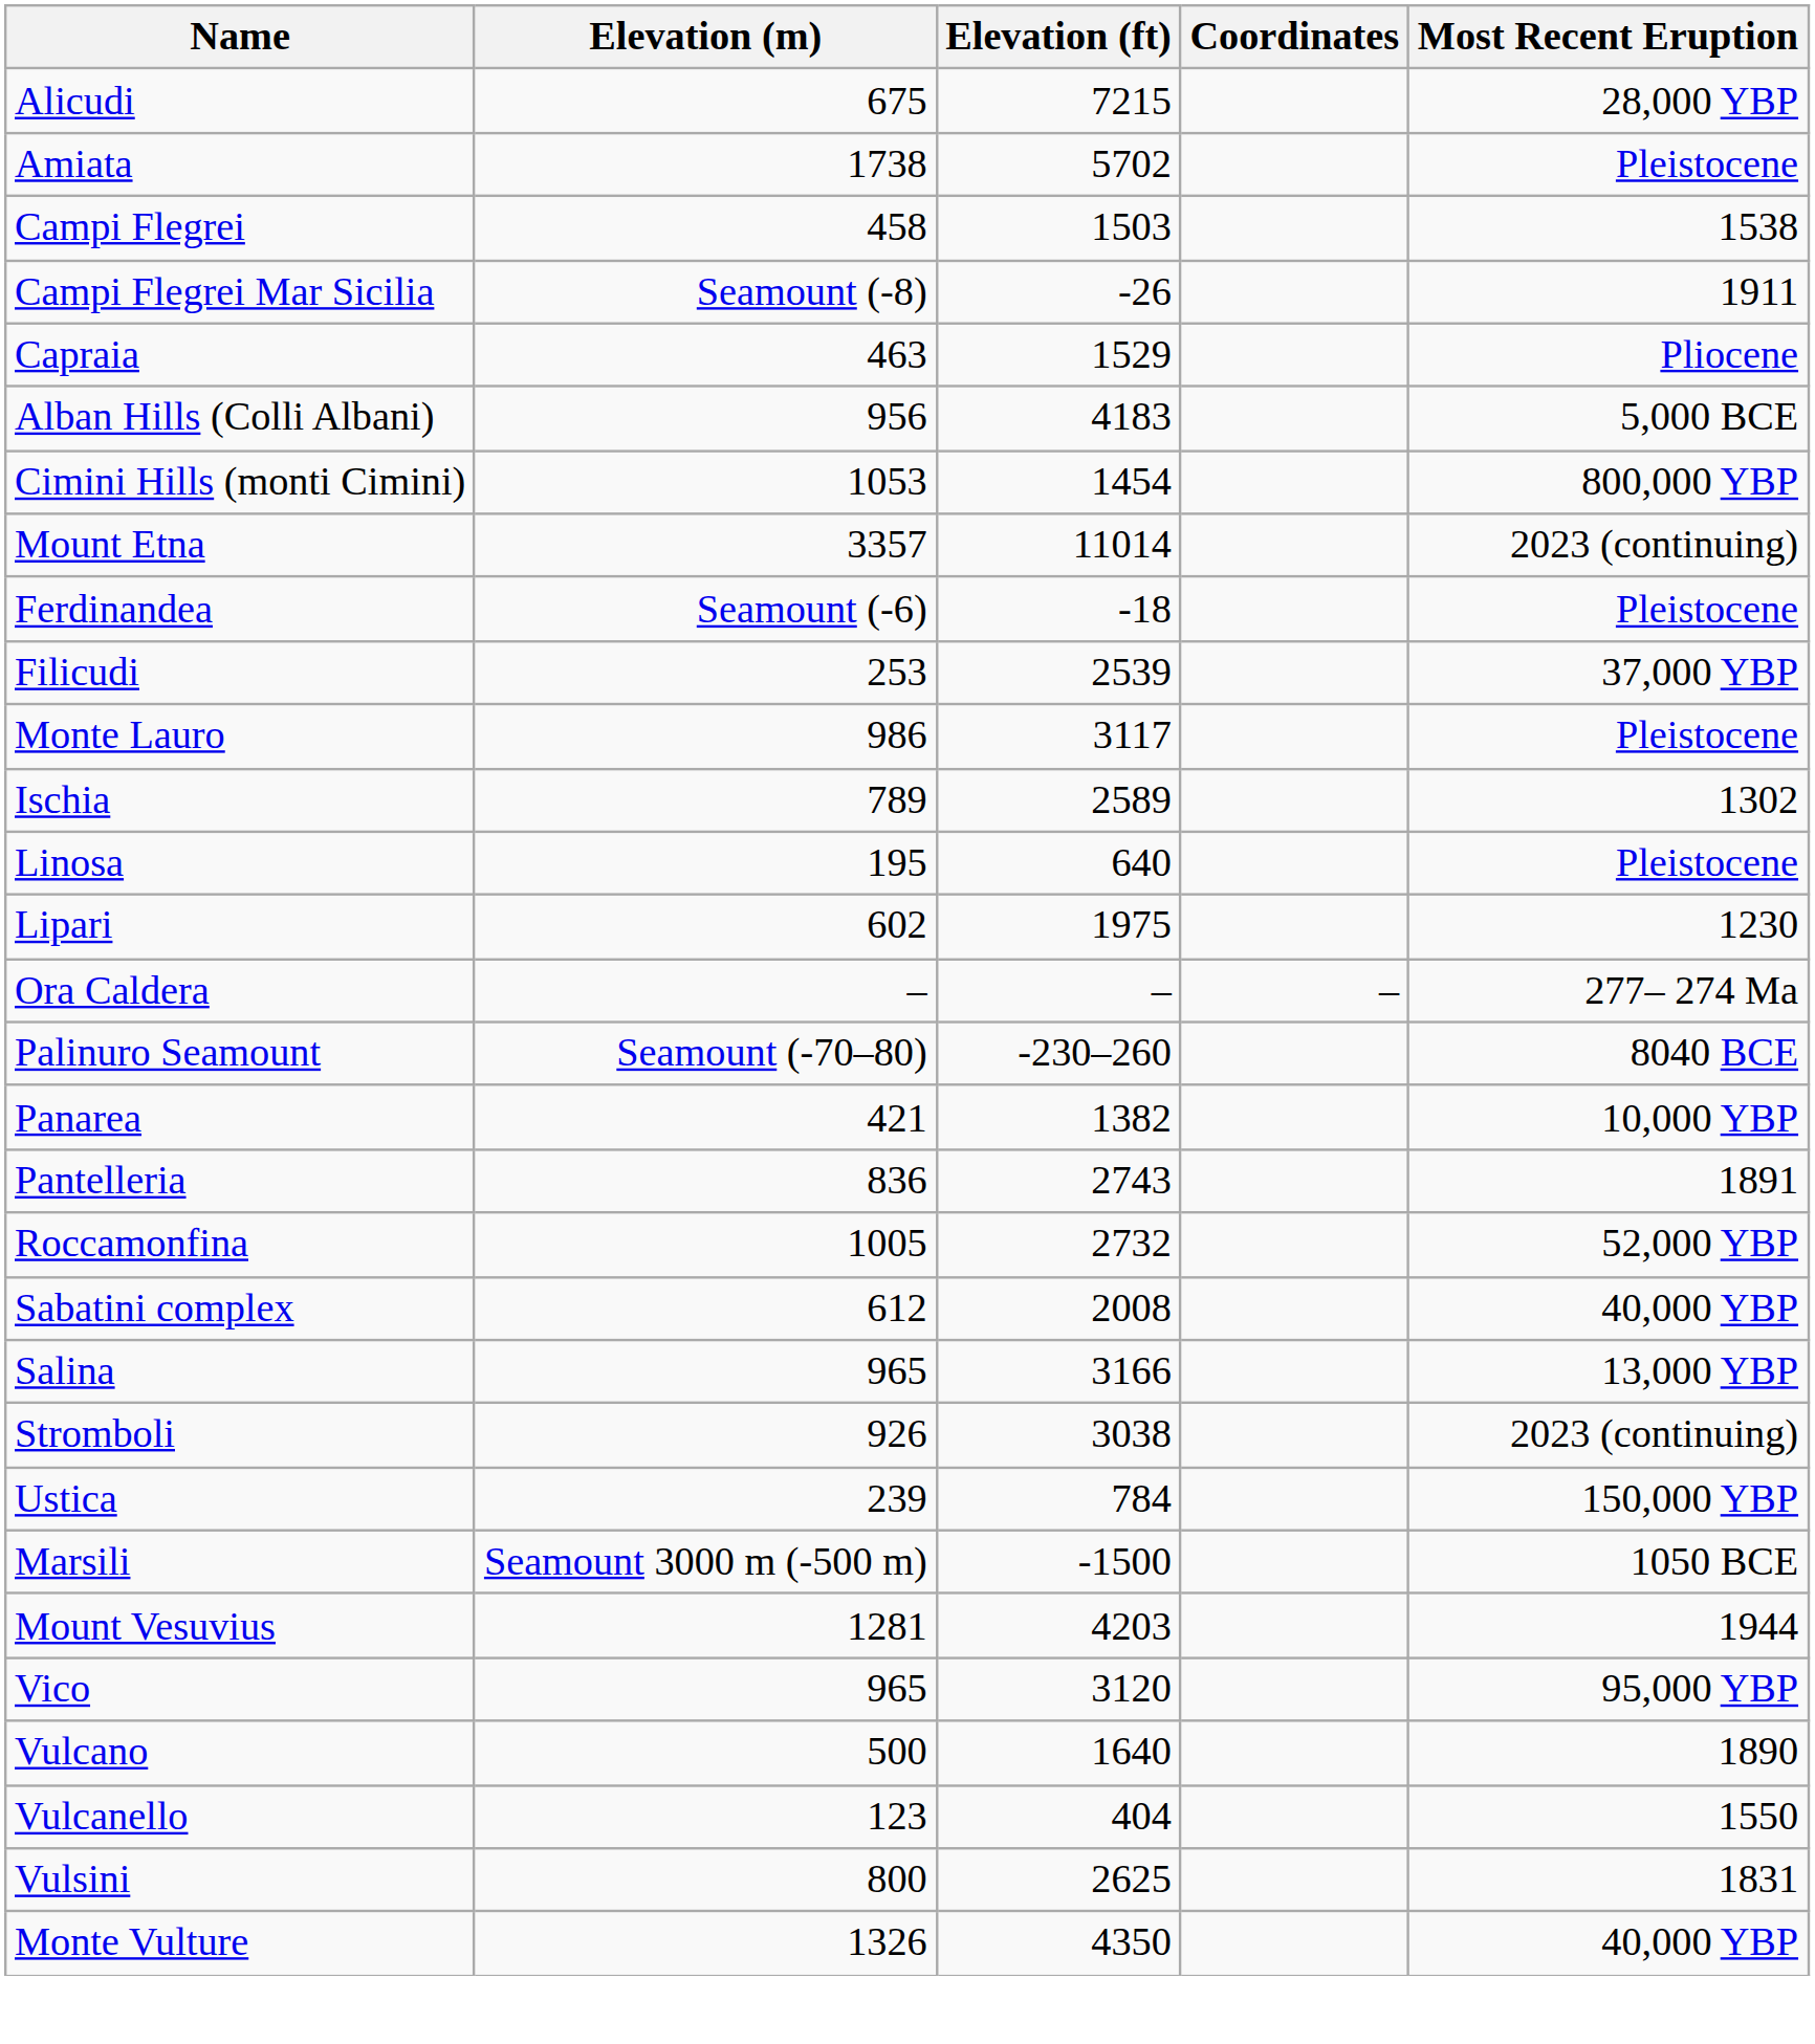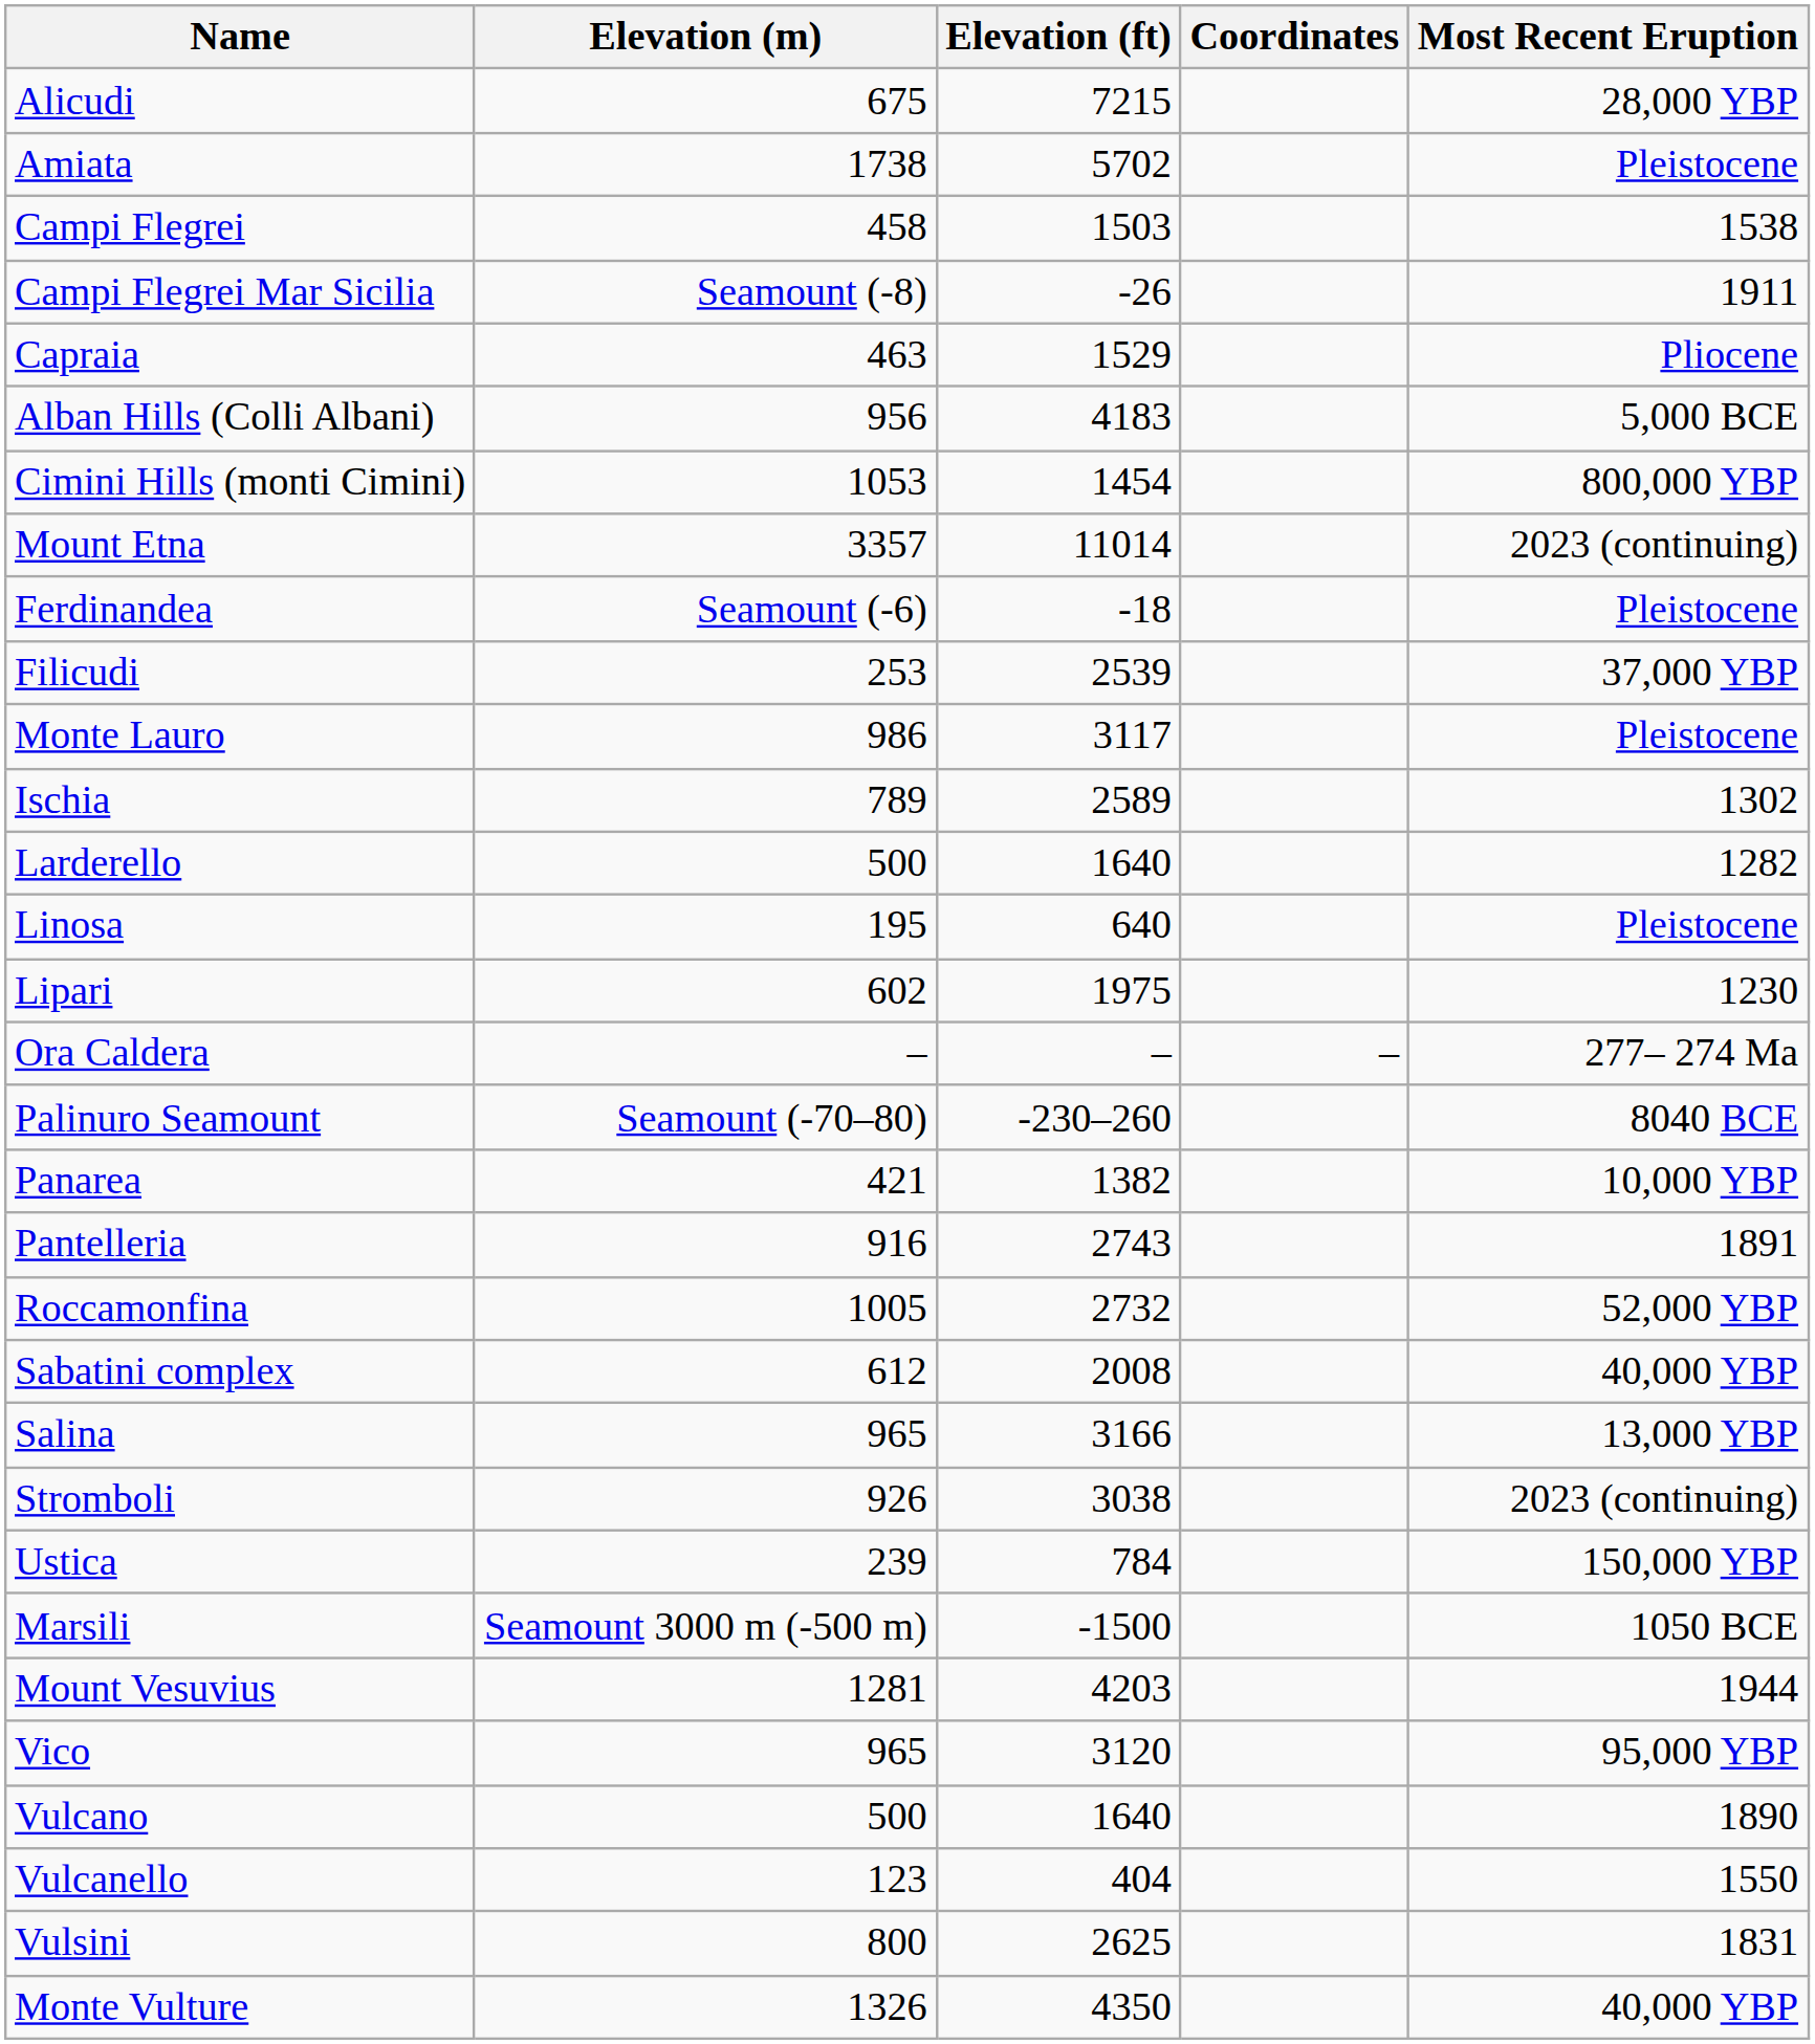 <table class="wikitable sortable">
 <tr>
 <th rowspan="1">Name</th>
 <th>Elevation (m)</th>
 <th>Elevation (ft)</th>
 <th>Coordinates</th>
 <th>Most Recent Eruption</th>
 </tr>
 <tr style="text-align:right;">
 <td style="text-align:left;"><a href='#'>Alicudi</a></td>
 <td>675</td>
 <td>7215</td>
 <td></td>
 <td>28,000 <a href='#'>YBP</a></td>
 </tr>
 <tr style="text-align:right;">
 <td style="text-align:left;"><a href='#'>Amiata</a></td>
 <td>1738</td>
 <td>5702</td>
 <td></td>
 <td><a href='#'>Pleistocene</a></td>
 </tr>
 <tr style="text-align:right;">
 <td style="text-align:left;"><a href='#'>Campi Flegrei</a></td>
 <td>458</td>
 <td>1503</td>
 <td></td>
 <td>1538</td>
 </tr>
 <tr style="text-align:right;">
 <td style="text-align:left;"><a href='#'>Campi Flegrei Mar Sicilia</a></td>
 <td><a href='#'>Seamount</a> (-8)</td>
 <td>-26</td>
 <td></td>
 <td>1911</td>
 </tr>
 <tr style="text-align:right;">
 <td style="text-align:left;"><a href='#'>Capraia</a></td>
 <td>463</td>
 <td>1529</td>
 <td></td>
 <td><a href='#'>Pliocene</a></td>
 </tr>
 <tr style="text-align:right;">
 <td style="text-align:left;"><a href='#'>Alban Hills</a> (Colli Albani)</td>
 <td>956</td>
 <td>4183</td>
 <td></td>
 <td>5,000 BCE</td>
 </tr>
 <tr style="text-align:right;">
 <td style="text-align:left;"><a href='#'>Cimini Hills</a> (monti Cimini)</td>
 <td>1053</td>
 <td>1454</td>
 <td></td>
 <td>800,000 <a href='#'>YBP</a></td>
 </tr>
 <tr style="text-align:right;">
 <td style="text-align:left;"><a href='#'>Mount Etna</a></td>
 <td>3357</td>
 <td>11014</td>
 <td></td>
 <td>2023 (continuing)</td>
 </tr>
 <tr style="text-align:right;">
 <td style="text-align:left;"><a href='#'>Ferdinandea</a></td>
 <td><a href='#'>Seamount</a> (-6)</td>
 <td>-18</td>
 <td></td>
 <td><a href='#'>Pleistocene</a></td>
 </tr>
 <tr style="text-align:right;">
 <td style="text-align:left;"><a href='#'>Filicudi</a></td>
 <td>253</td>
 <td>2539</td>
 <td> </td>
 <td>37,000 <a href='#'>YBP</a></td>
 </tr>
 <tr style="text-align:right;">
 <td style="text-align:left;"><a href='#'>Monte Lauro</a></td>
 <td>986</td>
 <td>3117</td>
 <td></td>
 <td><a href='#'>Pleistocene</a></td>
 </tr>
 <tr style="text-align:right;">
 <td style="text-align:left;"><a href='#'>Ischia</a></td>
 <td>789</td>
 <td>2589</td>
 <td></td>
 <td>1302</td>
 </tr>
 <tr style="text-align:right;">
+<td style="text-align:left;"><a href='#'>Larderello</a></td>
+<td>500</td>
+<td>1640</td>
+<td></td>
+<td>1282</td>
+</tr>
+<tr style="text-align:right;">
 <td style="text-align:left;"><a href='#'>Linosa</a></td>
 <td>195</td>
 <td>640</td>
 <td></td>
 <td><a href='#'>Pleistocene</a></td>
 </tr>
 <tr style="text-align:right;">
 <td style="text-align:left;"><a href='#'>Lipari</a></td>
 <td>602</td>
 <td>1975</td>
 <td></td>
 <td>1230</td>
 </tr>
 <tr style="text-align:right;">
 <td style="text-align:left;"><a href='#'>Ora Caldera</a></td>
 <td>–</td>
 <td>–</td>
 <td>–</td>
 <td>277– 274 Ma</td>
 </tr>
 <tr style="text-align:right;">
 <td style="text-align:left;"><a href='#'>Palinuro Seamount</a></td>
 <td><a href='#'>Seamount</a> (-70–80)</td>
 <td>-230–260</td>
 <td></td>
 <td>8040 <a href='#'>BCE</a></td>
 </tr>
 <tr style="text-align:right;">
 <td style="text-align:left;"><a href='#'>Panarea</a></td>
 <td>421</td>
 <td>1382</td>
 <td></td>
 <td>10,000 <a href='#'>YBP</a></td>
 </tr>
 <tr style="text-align:right;">
 <td style="text-align:left;"><a href='#'>Pantelleria</a></td>
-<td>836</td>
+<td>916</td>
 <td>2743</td>
 <td></td>
 <td>1891</td>
 </tr>
 <tr style="text-align:right;">
 <td style="text-align:left;"><a href='#'>Roccamonfina</a></td>
 <td>1005</td>
 <td>2732</td>
 <td></td>
 <td>52,000 <a href='#'>YBP</a></td>
 </tr>
 <tr style="text-align:right;">
 <td style="text-align:left;"><a href='#'>Sabatini complex</a></td>
 <td>612</td>
 <td>2008</td>
 <td></td>
 <td>40,000 <a href='#'>YBP</a></td>
 </tr>
 <tr style="text-align:right;">
 <td style="text-align:left;"><a href='#'>Salina</a></td>
 <td>965</td>
 <td>3166</td>
 <td></td>
 <td>13,000 <a href='#'>YBP</a></td>
 </tr>
 <tr style="text-align:right;">
 <td style="text-align:left;"><a href='#'>Stromboli</a></td>
 <td>926</td>
 <td>3038</td>
 <td></td>
 <td>2023 (continuing)</td>
 </tr>
 <tr style="text-align:right;">
 <td style="text-align:left;"><a href='#'>Ustica</a></td>
 <td>239</td>
 <td>784</td>
 <td></td>
 <td>150,000 <a href='#'>YBP</a></td>
 </tr>
 <tr style="text-align:right;">
 <td style="text-align:left;"><a href='#'>Marsili</a></td>
 <td><a href='#'>Seamount</a> 3000 m (-500 m)</td>
 <td>-1500</td>
 <td></td>
 <td>1050 BCE</td>
 </tr>
 <tr style="text-align:right;">
 <td style="text-align:left;"><a href='#'>Mount Vesuvius</a></td>
 <td>1281</td>
 <td>4203</td>
 <td></td>
 <td>1944</td>
 </tr>
 <tr style="text-align:right;">
 <td style="text-align:left;"><a href='#'>Vico</a></td>
 <td>965</td>
 <td>3120</td>
 <td></td>
 <td>95,000 <a href='#'>YBP</a></td>
 </tr>
 <tr style="text-align:right;">
 <td style="text-align:left;"><a href='#'>Vulcano</a></td>
 <td>500</td>
 <td>1640</td>
 <td></td>
 <td>1890</td>
 </tr>
 <tr style="text-align:right;">
 <td style="text-align:left;"><a href='#'>Vulcanello</a></td>
 <td>123</td>
 <td>404</td>
 <td></td>
 <td>1550</td>
 </tr>
 <tr style="text-align:right;">
 <td style="text-align:left;"><a href='#'>Vulsini</a></td>
 <td>800</td>
 <td>2625</td>
 <td></td>
 <td>1831</td>
 </tr>
 <tr style="text-align:right;">
 <td style="text-align:left;"><a href='#'>Monte Vulture</a></td>
 <td>1326</td>
 <td>4350</td>
 <td></td>
 <td>40,000 <a href='#'>YBP</a></td>
 </tr>
 </table>
